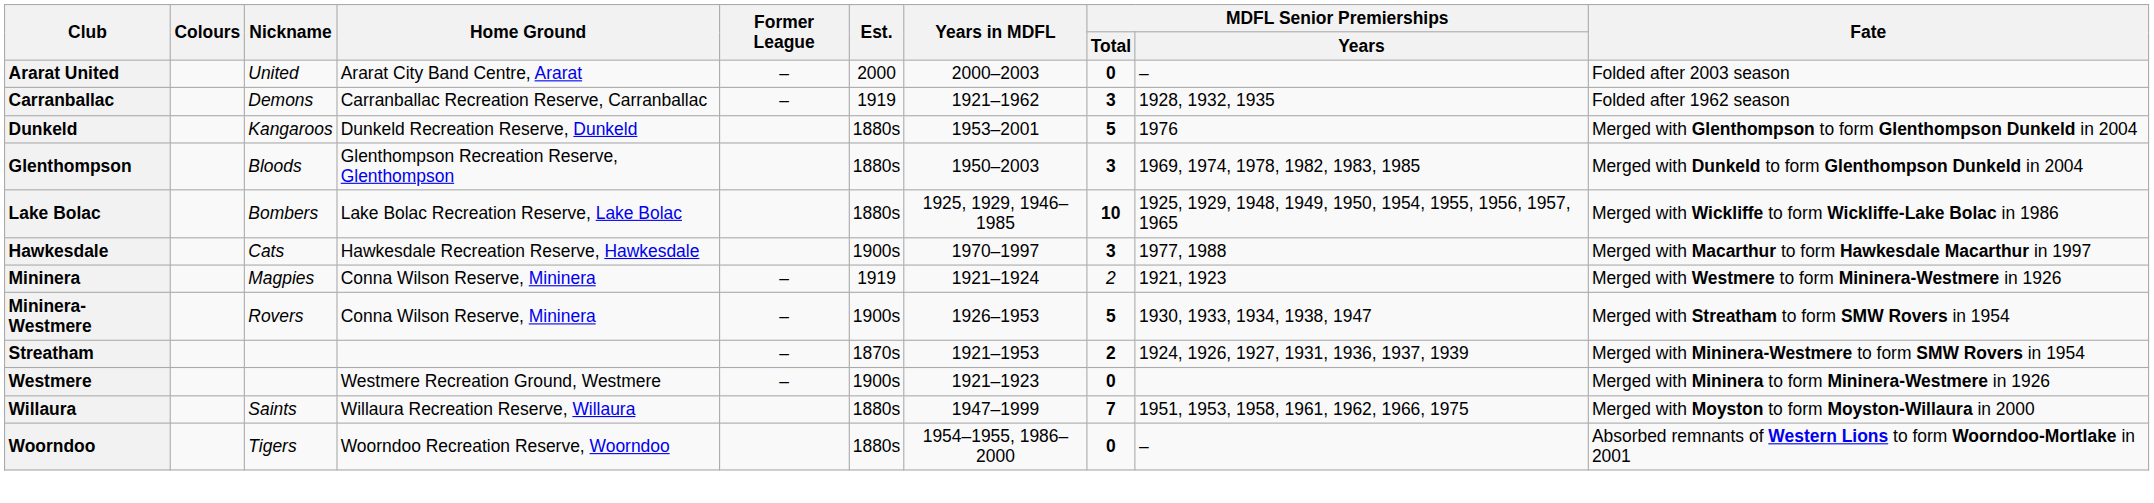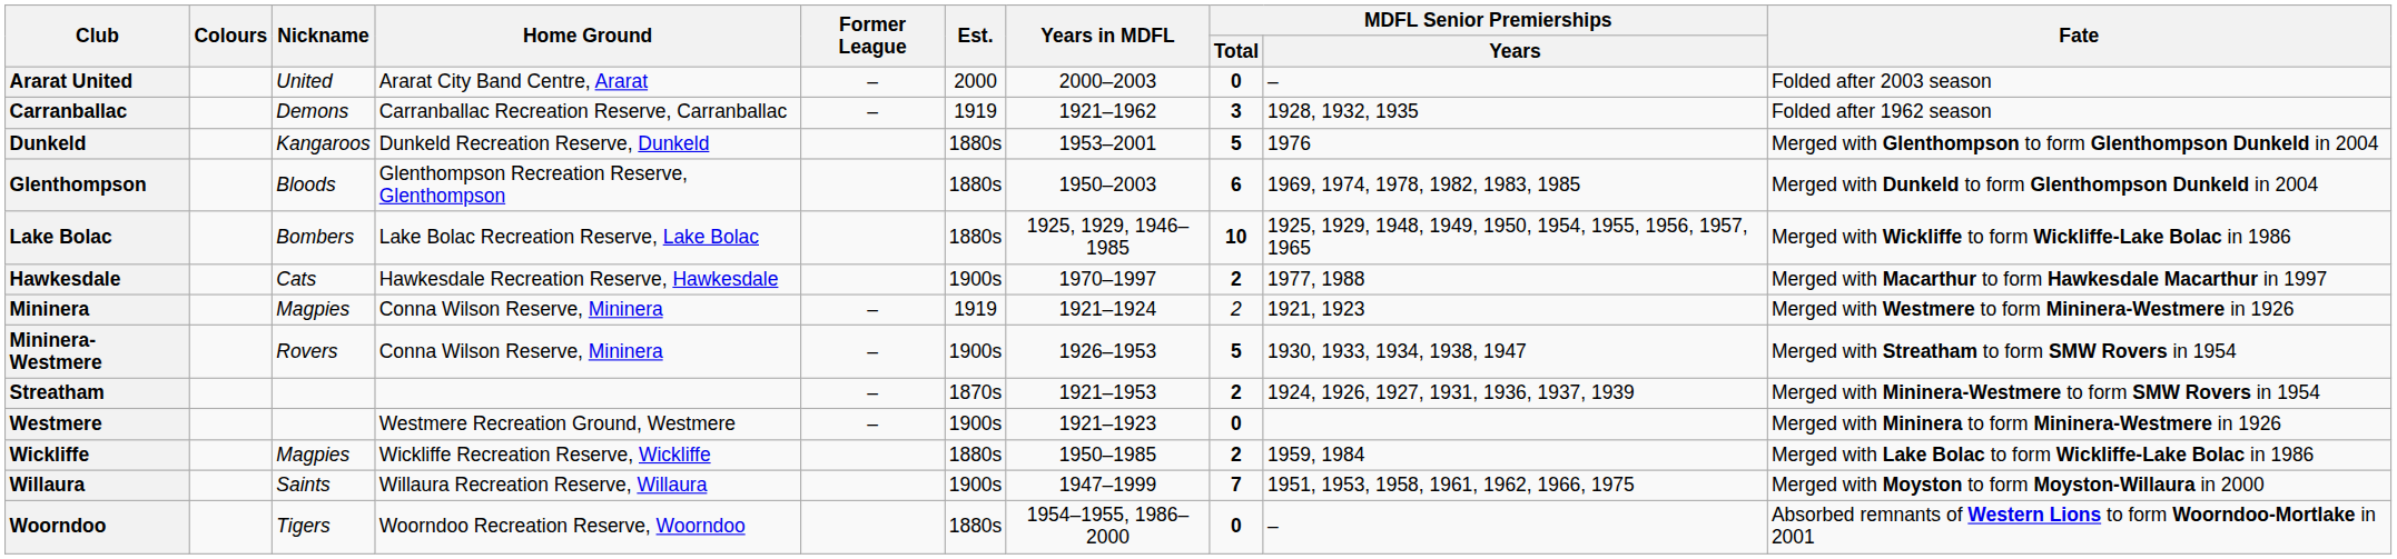 <table class="wikitable sortable">
 <tr>
 <th rowspan="2">Club</th>
 <th rowspan="2">Colours</th>
 <th rowspan="2">Nickname</th>
 <th rowspan="2">Home Ground</th>
 <th rowspan="2">Former League</th>
 <th rowspan="2">Est.</th>
 <th rowspan="2">Years in MDFL</th>
 <th colspan="2">MDFL Senior Premierships</th>
 <th rowspan="2">Fate</th>
 </tr>
 <tr>
 <th>Total</th>
 <th>Years</th>
 </tr>
 <tr>
 <th style="text-align:left">Ararat United</th>
 <td></td>
 <td><em>United</em></td>
 <td>Ararat City Band Centre, <a href='#'>Ararat</a></td>
 <td align="center">–</td>
 <td align="center">2000</td>
 <td align="center">2000–2003</td>
 <td align="center"><strong>0</strong></td>
 <td>–</td>
 <td>Folded after 2003 season</td>
 </tr>
 <tr>
 <th style="text-align:left">Carranballac</th>
 <td></td>
 <td><em>Demons</em></td>
 <td>Carranballac Recreation Reserve, Carranballac</td>
 <td align="center">–</td>
 <td align="center">1919</td>
 <td align="center">1921–1962</td>
 <td align="center"><strong>3</strong></td>
 <td>1928, 1932, 1935</td>
 <td>Folded after 1962 season</td>
 </tr>
 <tr>
 <th style="text-align:left">Dunkeld</th>
 <td></td>
 <td><em>Kangaroos</em></td>
 <td>Dunkeld Recreation Reserve, <a href='#'>Dunkeld</a></td>
 <td align="center"></td>
 <td align="center">1880s</td>
 <td align="center">1953–2001</td>
 <td align="center"><strong>5</strong></td>
 <td>1976</td>
 <td>Merged with <strong>Glenthompson</strong> to form <strong>Glenthompson Dunkeld</strong> in 2004</td>
 </tr>
 <tr>
 <th style="text-align:left">Glenthompson</th>
 <td></td>
 <td><em>Bloods</em></td>
 <td>Glenthompson Recreation Reserve, <a href='#'>Glenthompson</a></td>
 <td align="center"></td>
 <td align="center">1880s</td>
 <td align="center">1950–2003</td>
-<td align="center"><strong>3</strong></td>
+<td align="center"><strong>6</strong></td>
 <td>1969, 1974, 1978, 1982, 1983, 1985</td>
 <td>Merged with <strong>Dunkeld</strong> to form <strong>Glenthompson Dunkeld</strong> in 2004</td>
 </tr>
 <tr>
 <th style="text-align:left">Lake Bolac</th>
 <td></td>
 <td><em>Bombers</em></td>
 <td>Lake Bolac Recreation Reserve, <a href='#'>Lake Bolac</a></td>
 <td align="center"></td>
 <td align="center">1880s</td>
 <td align="center">1925, 1929, 1946–1985</td>
 <td align="center"><strong>10</strong></td>
 <td>1925, 1929, 1948, 1949, 1950, 1954, 1955, 1956, 1957, 1965</td>
 <td>Merged with <strong>Wickliffe</strong> to form <strong>Wickliffe-Lake Bolac</strong> in 1986</td>
 </tr>
 <tr>
 <th style="text-align:left">Hawkesdale</th>
 <td></td>
 <td><em>Cats</em></td>
 <td>Hawkesdale Recreation Reserve, <a href='#'>Hawkesdale</a></td>
 <td align="center"></td>
 <td align="center">1900s</td>
 <td align="center">1970–1997</td>
-<td align="center"><strong>3</strong></td>
+<td align="center"><strong>2</strong></td>
 <td>1977, 1988</td>
 <td>Merged with <strong>Macarthur</strong> to form <strong>Hawkesdale Macarthur</strong> in 1997</td>
 </tr>
 <tr>
 <th style="text-align:left">Mininera</th>
 <td></td>
 <td><em>Magpies</em></td>
 <td>Conna Wilson Reserve, <a href='#'>Mininera</a></td>
 <td align="center">–</td>
 <td align="center">1919</td>
 <td align="center">1921–1924</td>
 <td align="center"><em>2</em></td>
 <td>1921, 1923</td>
 <td>Merged with <strong>Westmere</strong> to form <strong>Mininera-Westmere</strong> in 1926</td>
 </tr>
 <tr>
 <th style="text-align:left">Mininera-Westmere</th>
 <td></td>
 <td><em>Rovers</em></td>
 <td>Conna Wilson Reserve, <a href='#'>Mininera</a></td>
 <td align="center">–</td>
 <td align="center">1900s</td>
 <td align="center">1926–1953</td>
 <td align="center"><strong>5</strong></td>
 <td>1930, 1933, 1934, 1938, 1947</td>
 <td>Merged with <strong>Streatham</strong> to form <strong>SMW Rovers</strong> in 1954</td>
 </tr>
 <tr>
 <th style="text-align:left">Streatham</th>
 <td></td>
 <td></td>
 <td></td>
 <td align="center">–</td>
 <td align="center">1870s</td>
 <td align="center">1921–1953</td>
 <td align="center"><strong>2</strong></td>
 <td>1924, 1926, 1927, 1931, 1936, 1937, 1939</td>
 <td>Merged with <strong>Mininera-Westmere</strong> to form <strong>SMW Rovers</strong> in 1954</td>
 </tr>
 <tr>
 <th style="text-align:left">Westmere</th>
 <td></td>
 <td></td>
 <td>Westmere Recreation Ground, Westmere</td>
 <td align="center">–</td>
 <td align="center">1900s</td>
 <td align="center">1921–1923</td>
 <td align="center"><strong>0</strong></td>
 <td></td>
 <td>Merged with <strong>Mininera</strong> to form <strong>Mininera-Westmere</strong> in 1926</td>
 </tr>
 <tr>
+<th style="text-align:left">Wickliffe</th>
+<td></td>
+<td><em>Magpies</em></td>
+<td>Wickliffe Recreation Reserve, <a href='#'>Wickliffe</a></td>
+<td align="center"></td>
+<td align="center">1880s</td>
+<td align="center">1950–1985</td>
+<td align="center"><strong>2</strong></td>
+<td>1959, 1984</td>
+<td>Merged with <strong>Lake Bolac</strong> to form <strong>Wickliffe-Lake Bolac</strong> in 1986</td>
+</tr>
+<tr>
 <th style="text-align:left">Willaura</th>
 <td></td>
 <td><em>Saints</em></td>
 <td>Willaura Recreation Reserve, <a href='#'>Willaura</a></td>
 <td align="center"></td>
-<td align="center">1880s</td>
+<td align="center">1900s</td>
 <td align="center">1947–1999</td>
 <td align="center"><strong>7</strong></td>
 <td>1951, 1953, 1958, 1961, 1962, 1966, 1975</td>
 <td>Merged with <strong>Moyston</strong> to form <strong>Moyston-Willaura</strong> in 2000</td>
 </tr>
 <tr>
 <th style="text-align:left">Woorndoo</th>
 <td></td>
 <td><em>Tigers</em></td>
 <td>Woorndoo Recreation Reserve, <a href='#'>Woorndoo</a></td>
 <td align="center"></td>
 <td align="center">1880s</td>
 <td align="center">1954–1955, 1986–2000</td>
 <td align="center"><strong>0</strong></td>
 <td>–</td>
 <td>Absorbed remnants of <a href='#'><strong>Western Lions</strong></a> to form <strong>Woorndoo-Mortlake</strong> in 2001</td>
 </tr>
 </table>
